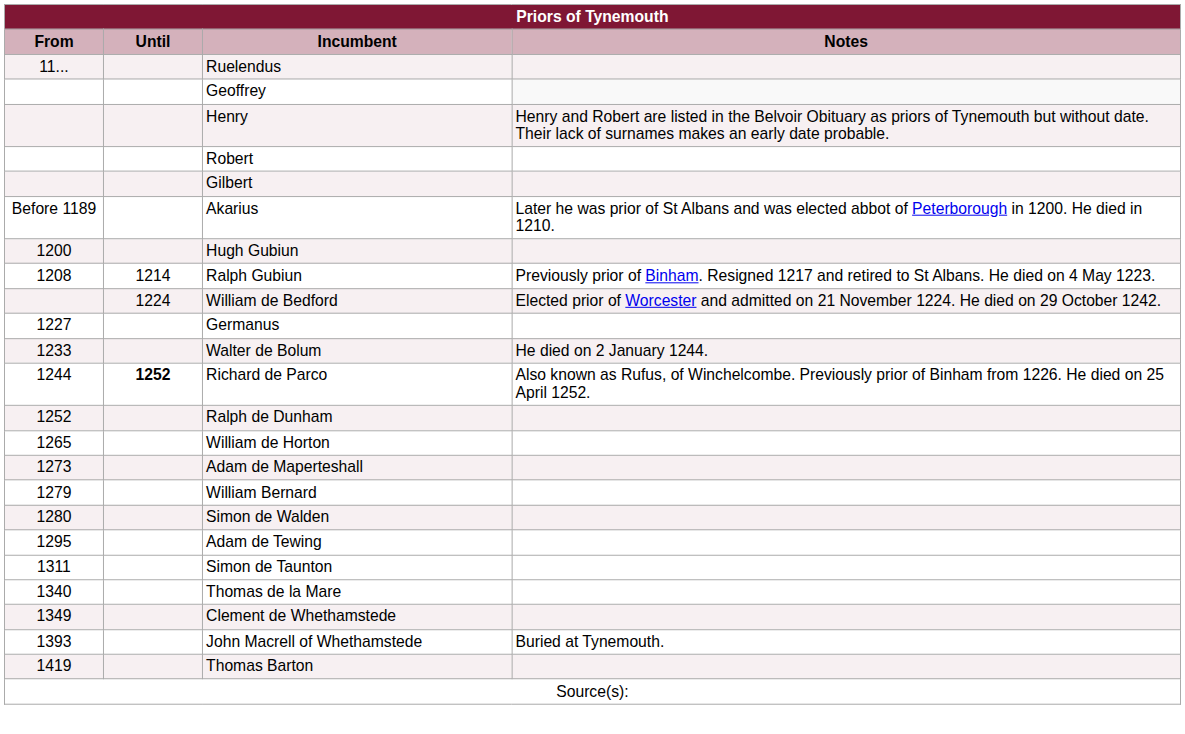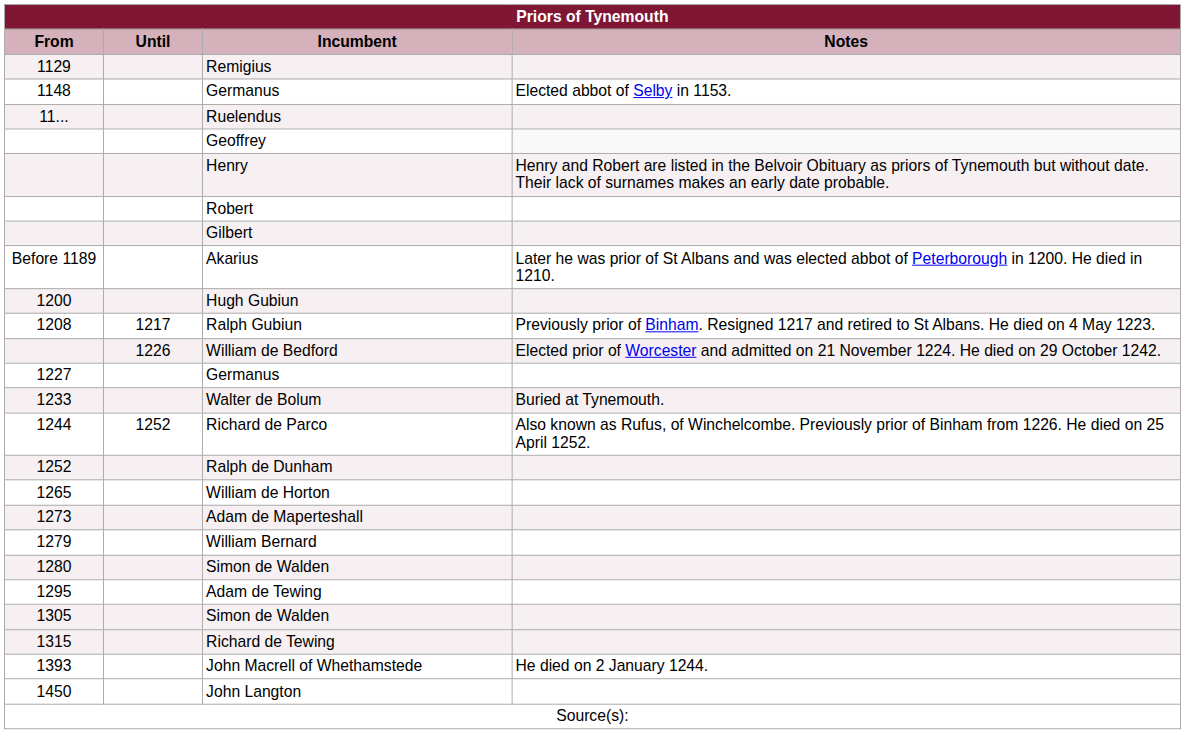 <table class="wikitable" style="width:95%;" border="1" cellpadding="2">
 <tr>
 <th colspan="4" style="background-color: #7F1734; color: white;">Priors of Tynemouth</th>
 </tr>
 <tr>
 <th style="background-color: #D4B1BB; width: 8%;">From</th>
 <th style="background-color: #D4B1BB; width: 8%;">Until</th>
 <th style="background-color: #D4B1BB; width: 25%;">Incumbent</th>
 <th style="background-color: #D4B1BB; width: 54%;">Notes</th>
+</tr>
+<tr valign="top" style="background-color: #F7F0F2;">
+<td style="text-align: center;">1129</td>
+<td style="text-align: center;"></td>
+<td>Remigius</td>
+<td></td>
+</tr>
+<tr valign="top" style="background-color: white;">
+<td style="text-align: center;">1148</td>
+<td style="text-align: center;"></td>
+<td>Germanus</td>
+<td>Elected abbot of <a href='#'>Selby</a> in 1153.</td>
 </tr>
 <tr valign="top" style="background-color: #F7F0F2;">
 <td style="text-align: center;">11...</td>
 <td style="text-align: center;"></td>
 <td>Ruelendus</td>
 <td></td>
 </tr>
 <tr valign="top" style="background-color: white;">
 <td style="text-align: center;"></td>
 <td style="text-align: center;"></td>
 <td>Geoffrey</td>
 </tr>
 <tr valign="top" style="background-color: #F7F0F2;">
 <td style="text-align: center;"></td>
 <td style="text-align: center;"></td>
 <td>Henry</td>
 <td>Henry and Robert are listed in the Belvoir Obituary as priors of Tynemouth but without date. Their lack of surnames makes an early date probable.</td>
 </tr>
 <tr valign="top" style="background-color: white;">
 <td style="text-align: center;"></td>
 <td style="text-align: center;"></td>
 <td>Robert</td>
 <td></td>
 </tr>
 <tr valign="top" style="background-color: #F7F0F2;">
 <td style="text-align: center;"></td>
 <td style="text-align: center;"></td>
 <td>Gilbert</td>
 <td></td>
 </tr>
 <tr valign="top" style="background-color: white;">
 <td style="text-align: center;">Before 1189</td>
 <td style="text-align: center;"></td>
 <td>Akarius</td>
 <td>Later he was prior of St Albans and was elected abbot of <a href='#'>Peterborough</a> in 1200. He died in 1210.</td>
 </tr>
 <tr valign="top" style="background-color: #F7F0F2;">
 <td style="text-align: center;"> 1200</td>
 <td style="text-align: center;"></td>
 <td>Hugh Gubiun</td>
 <td></td>
 </tr>
 <tr valign="top" style="background-color: white;">
 <td style="text-align: center;">1208</td>
-<td style="text-align: center;"> 1214</td>
+<td style="text-align: center;"> 1217</td>
 <td>Ralph Gubiun</td>
 <td>Previously prior of <a href='#'>Binham</a>. Resigned  1217 and retired to St Albans. He died on 4 May 1223.</td>
 </tr>
 <tr valign="top" style="background-color: #F7F0F2;">
 <td style="text-align: center;"></td>
-<td style="text-align: center;">1224</td>
+<td style="text-align: center;">1226</td>
 <td>William de Bedford</td>
 <td>Elected prior of <a href='#'>Worcester</a> and admitted on 21 November 1224. He died on 29 October 1242.</td>
 </tr>
 <tr valign="top" style="background-color: white;">
 <td style="text-align: center;">1227</td>
 <td style="text-align: center;"></td>
 <td>Germanus</td>
 <td></td>
 </tr>
 <tr valign="top" style="background-color: #F7F0F2;">
 <td style="text-align: center;">1233</td>
 <td style="text-align: center;"></td>
 <td>Walter de Bolum</td>
-<td>He died on 2 January 1244.</td>
+<td>Buried at Tynemouth.</td>
 </tr>
 <tr valign="top" style="background-color: white;">
 <td style="text-align: center;">1244</td>
-<td style="text-align: center;"><strong>1252</strong></td>
+<td style="text-align: center;">1252</td>
 <td>Richard de Parco</td>
 <td>Also known as Rufus, of Winchelcombe. Previously prior of Binham from 1226. He died on 25 April 1252.</td>
 </tr>
 <tr valign="top" style="background-color: #F7F0F2;">
 <td style="text-align: center;">1252</td>
 <td style="text-align: center;"></td>
 <td>Ralph de Dunham</td>
 <td></td>
 </tr>
 <tr valign="top" style="background-color: white;">
 <td style="text-align: center;"> 1265</td>
 <td style="text-align: center;"></td>
 <td>William de Horton</td>
 <td></td>
 </tr>
 <tr valign="top" style="background-color: #F7F0F2;">
 <td style="text-align: center;">1273</td>
 <td style="text-align: center;"></td>
 <td>Adam de Maperteshall</td>
 <td></td>
 </tr>
 <tr valign="top" style="background-color: white;">
 <td style="text-align: center;">1279</td>
 <td style="text-align: center;"></td>
 <td>William Bernard</td>
 <td></td>
 </tr>
 <tr valign="top" style="background-color: #F7F0F2;">
 <td style="text-align: center;">1280</td>
 <td style="text-align: center;"></td>
 <td>Simon de Walden</td>
 <td></td>
 </tr>
 <tr valign="top" style="background-color: white;">
 <td style="text-align: center;">1295</td>
 <td style="text-align: center;"></td>
 <td>Adam de Tewing</td>
 <td></td>
 </tr>
-<tr valign="top" style="background-color: white;">
-<td style="text-align: center;">1311</td>
+<tr valign="top" style="background-color: #F7F0F2;">
+<td style="text-align: center;">1305</td>
 <td style="text-align: center;"></td>
-<td>Simon de Taunton</td>
-<td></td>
-</tr>
-<tr valign="top" style="background-color: white;">
-<td style="text-align: center;">1340</td>
-<td style="text-align: center;"></td>
-<td>Thomas de la Mare</td>
+<td>Simon de Walden</td>
 <td></td>
 </tr>
 <tr valign="top" style="background-color: #F7F0F2;">
-<td style="text-align: center;">1349</td>
+<td style="text-align: center;">1315</td>
 <td style="text-align: center;"></td>
-<td>Clement de Whethamstede</td>
+<td>Richard de Tewing</td>
 <td></td>
 </tr>
 <tr valign="top" style="background-color: white;">
 <td style="text-align: center;">1393</td>
 <td style="text-align: center;"></td>
 <td>John Macrell of Whethamstede</td>
-<td>Buried at Tynemouth.</td>
+<td>He died on 2 January 1244.</td>
 </tr>
-<tr valign="top" style="background-color: #F7F0F2;">
-<td style="text-align: center;">1419</td>
+<tr valign="top" style="background-color: white;">
+<td style="text-align: center;">1450</td>
 <td style="text-align: center;"></td>
-<td>Thomas Barton</td>
+<td>John Langton</td>
 <td></td>
 </tr>
 <tr valign="top" style="background-color: white;">
 <td colspan="4" align="center">Source(s):</td>
 </tr>
 </table>
